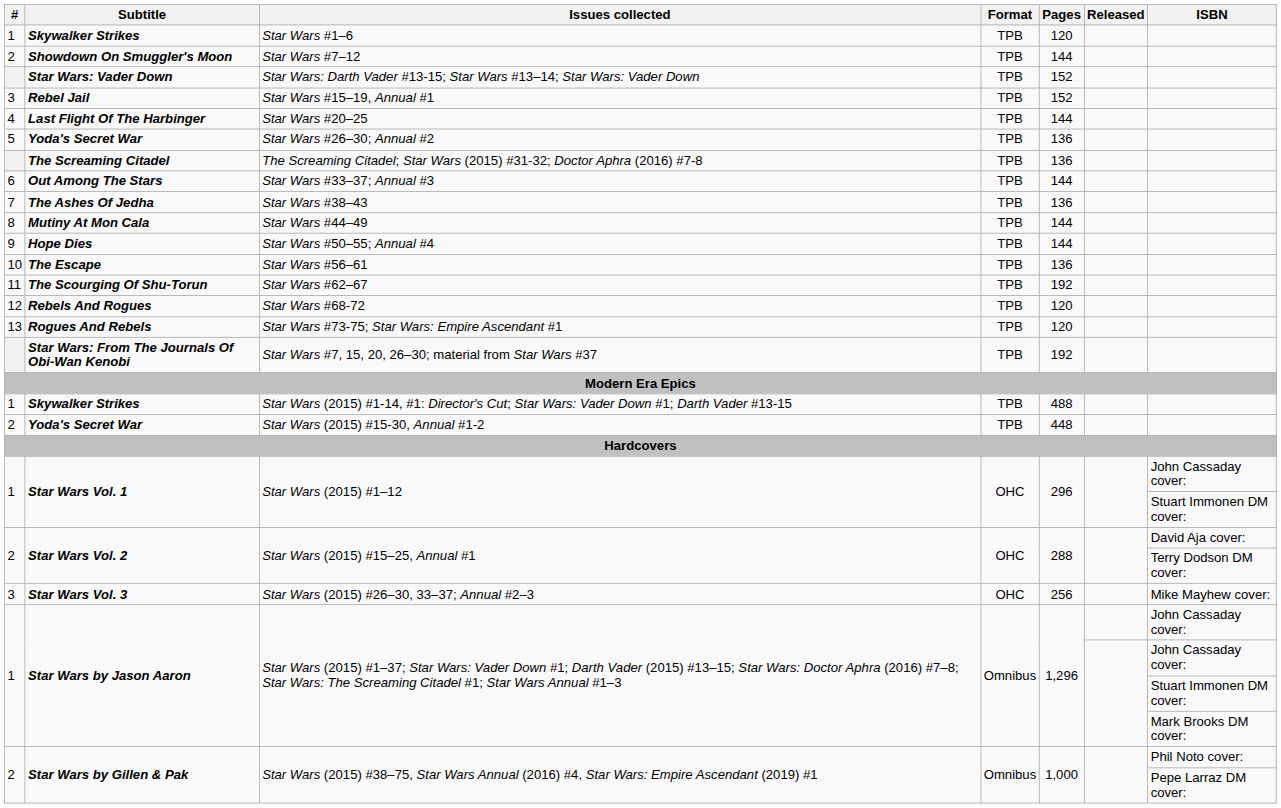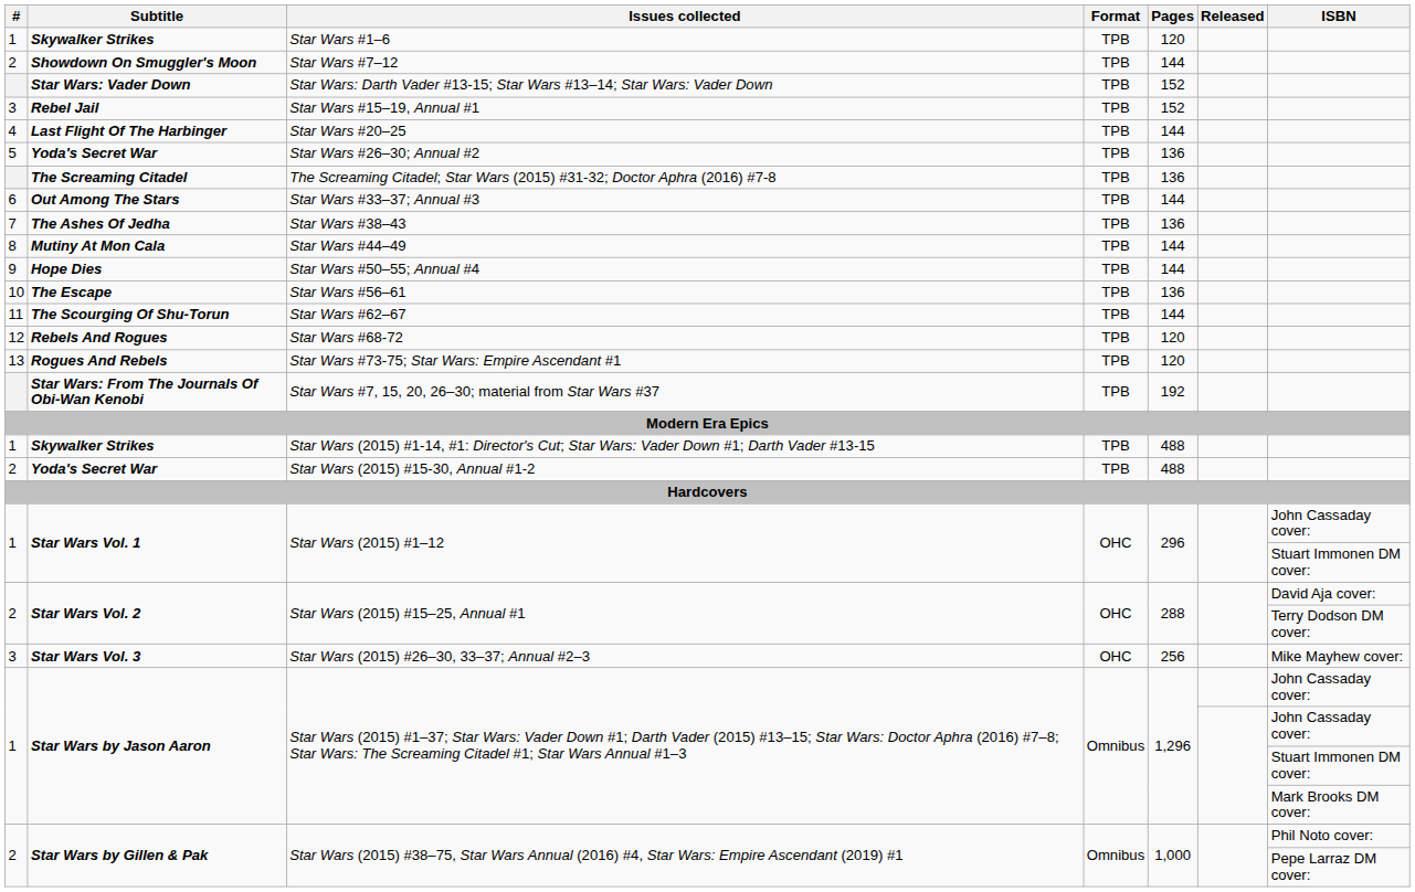 <table class="wikitable sortable" width=98%>
 <tr>
 <th class="unsortable">#</th>
 <th class="unsortable">Subtitle</th>
 <th class="unsortable">Issues collected</th>
 <th>Format</th>
 <th class="unsortable">Pages</th>
 <th>Released</th>
 <th class="unsortable">ISBN</th>
 </tr>
 <tr>
 <td>1</td>
 <td><strong><em>Skywalker Strikes</em></strong></td>
 <td><em>Star Wars</em> #1–6</td>
 <td style="text-align: center;">TPB</td>
 <td style="text-align: center;">120</td>
 <td></td>
 <td></td>
 </tr>
 <tr>
 <td>2</td>
 <td><strong><em>Showdown On Smuggler's Moon</em></strong></td>
 <td><em>Star Wars</em> #7–12</td>
 <td style="text-align: center;">TPB</td>
 <td style="text-align: center;">144</td>
 <td></td>
 <td></td>
 </tr>
 <tr>
 <th style="background-color: light grey;"></th>
 <td><strong><em>Star Wars: Vader Down</em></strong></td>
 <td><em>Star Wars: Darth Vader</em> #13-15; <em>Star Wars</em> #13–14; <em>Star Wars: Vader Down</em></td>
 <td style="text-align: center;">TPB</td>
 <td style="text-align: center;">152</td>
 <td></td>
 <td></td>
 </tr>
 <tr>
 <td>3</td>
 <td><strong><em>Rebel Jail</em></strong></td>
 <td><em>Star Wars</em> #15–19, <em>Annual</em> #1</td>
 <td style="text-align: center;">TPB</td>
 <td style="text-align: center;">152</td>
 <td></td>
 <td></td>
 </tr>
 <tr>
 <td>4</td>
 <td><strong><em>Last Flight Of The Harbinger</em></strong></td>
 <td><em>Star Wars</em> #20–25</td>
 <td style="text-align: center;">TPB</td>
 <td style="text-align: center;">144</td>
 <td></td>
 <td></td>
 </tr>
 <tr>
 <td>5</td>
 <td><strong><em>Yoda's Secret War</em></strong></td>
 <td><em>Star Wars</em> #26–30; <em>Annual</em> #2</td>
 <td style="text-align: center;">TPB</td>
 <td style="text-align: center;">136</td>
 <td></td>
 <td></td>
 </tr>
 <tr>
 <th style="background-color: light grey;"></th>
 <td><strong><em>The Screaming Citadel</em></strong></td>
 <td><em>The Screaming Citadel</em>; <em>Star Wars</em> (2015) #31-32; <em>Doctor Aphra</em> (2016) #7-8</td>
 <td style="text-align: center;">TPB</td>
 <td style="text-align: center;">136</td>
 <td></td>
 <td></td>
 </tr>
 <tr>
 <td>6</td>
 <td><strong><em>Out Among The Stars</em></strong></td>
 <td><em>Star Wars</em> #33–37; <em>Annual</em> #3</td>
 <td style="text-align: center;">TPB</td>
 <td style="text-align: center;">144</td>
 <td></td>
 <td></td>
 </tr>
 <tr>
 <td>7</td>
 <td><strong><em>The Ashes Of Jedha</em></strong></td>
 <td><em>Star Wars</em> #38–43</td>
 <td style="text-align: center;">TPB</td>
 <td style="text-align: center;">136</td>
 <td></td>
 <td></td>
 </tr>
 <tr>
 <td>8</td>
 <td><strong><em>Mutiny At Mon Cala</em></strong></td>
 <td><em>Star Wars</em> #44–49</td>
 <td style="text-align: center;">TPB</td>
 <td style="text-align: center;">144</td>
 <td></td>
 <td></td>
 </tr>
 <tr>
 <td>9</td>
 <td><strong><em>Hope Dies</em></strong></td>
 <td><em>Star Wars</em> #50–55; <em>Annual</em> #4</td>
 <td style="text-align: center;">TPB</td>
 <td style="text-align: center;">144</td>
 <td></td>
 <td></td>
 </tr>
 <tr>
 <td>10</td>
 <td><strong><em>The Escape</em></strong></td>
 <td><em>Star Wars</em> #56–61</td>
 <td style="text-align: center;">TPB</td>
 <td style="text-align: center;">136</td>
 <td></td>
 <td></td>
 </tr>
 <tr>
 <td>11</td>
 <td><strong><em>The Scourging Of Shu-Torun</em></strong></td>
 <td><em>Star Wars</em> #62–67</td>
 <td style="text-align: center;">TPB</td>
-<td style="text-align: center;">192</td>
+<td style="text-align: center;">144</td>
 <td></td>
 <td></td>
 </tr>
 <tr>
 <td>12</td>
 <td><strong><em>Rebels And Rogues</em></strong></td>
 <td><em>Star Wars</em> #68-72</td>
 <td style="text-align: center;">TPB</td>
 <td style="text-align: center;">120</td>
 <td></td>
 <td></td>
 </tr>
 <tr>
 <td>13</td>
 <td><strong><em>Rogues And Rebels</em></strong></td>
 <td><em>Star Wars</em> #73-75; <em>Star Wars: Empire Ascendant</em> #1</td>
 <td style="text-align: center;">TPB</td>
 <td style="text-align: center;">120</td>
 <td></td>
 <td></td>
 </tr>
 <tr>
 <th style="background-color: light grey;"></th>
 <td><strong><em>Star Wars: From The Journals Of Obi-Wan Kenobi</em></strong></td>
 <td><em>Star Wars</em> #7, 15, 20, 26–30; material from <em>Star Wars</em> #37</td>
 <td style="text-align: center;">TPB</td>
 <td style="text-align: center;">192</td>
 <td></td>
 <td></td>
 </tr>
 <tr>
 <th colspan=7 style="background-color: silver;">Modern Era Epics</th>
 </tr>
 <tr>
 <td>1</td>
 <td><strong><em>Skywalker Strikes</em></strong></td>
 <td><em>Star Wars</em> (2015) #1-14, #1: <em>Director's Cut</em>; <em>Star Wars: Vader Down</em> #1; <em>Darth Vader</em> #13-15</td>
 <td style="text-align: center;">TPB</td>
 <td style="text-align: center;">488</td>
 <td></td>
 <td></td>
 </tr>
 <tr>
 <td>2</td>
 <td><strong><em>Yoda's Secret War</em></strong></td>
 <td><em>Star Wars</em> (2015) #15-30, <em>Annual</em> #1-2</td>
 <td style="text-align: center;">TPB</td>
-<td style="text-align: center;">448</td>
+<td style="text-align: center;">488</td>
 <td></td>
 <td></td>
 </tr>
 <tr>
 <th colspan=7 style="background-color: silver;">Hardcovers</th>
 </tr>
 <tr>
 <td rowspan=2>1</td>
 <td rowspan=2><strong><em>Star Wars Vol. 1</em></strong></td>
 <td rowspan=2><em>Star Wars</em> (2015) #1–12</td>
 <td rowspan=2 style="text-align: center;">OHC</td>
 <td rowspan=2 style="text-align: center;">296</td>
 <td rowspan=2></td>
 <td>John Cassaday cover: </td>
 </tr>
 <tr>
 <td>Stuart Immonen DM cover: </td>
 </tr>
 <tr>
 <td rowspan=2>2</td>
 <td rowspan=2><strong><em>Star Wars Vol. 2</em></strong></td>
 <td rowspan=2><em>Star Wars</em> (2015) #15–25, <em>Annual</em> #1</td>
 <td rowspan=2 style="text-align: center;">OHC</td>
 <td rowspan=2 style="text-align: center;">288</td>
 <td rowspan=2></td>
 <td>David Aja cover: </td>
 </tr>
 <tr>
 <td>Terry Dodson DM cover: </td>
 </tr>
 <tr>
 <td>3</td>
 <td><strong><em>Star Wars Vol. 3</em></strong></td>
 <td><em>Star Wars</em> (2015) #26–30, 33–37; <em>Annual</em> #2–3</td>
 <td style="text-align: center;">OHC</td>
 <td style="text-align: center;">256</td>
 <td></td>
 <td>Mike Mayhew cover: </td>
 </tr>
 <tr>
 <td rowspan=4>1</td>
 <td rowspan=4><strong><em>Star Wars by Jason Aaron</em></strong></td>
 <td rowspan=4><em>Star Wars</em> (2015) #1–37; <em>Star Wars: Vader Down</em> #1; <em>Darth Vader</em> (2015) #13–15; <em>Star Wars: Doctor Aphra</em> (2016) #7–8; <em>Star Wars: The Screaming Citadel</em> #1; <em>Star Wars Annual</em> #1–3</td>
 <td style="text-align: center;" rowspan=4>Omnibus</td>
 <td rowspan=4 style="text-align: center;">1,296</td>
 <td></td>
 <td>John Cassaday cover: </td>
 </tr>
 <tr>
 <td rowspan=3></td>
 <td>John Cassaday cover: </td>
 </tr>
 <tr>
 <td>Stuart Immonen DM cover: </td>
 </tr>
 <tr>
 <td>Mark Brooks DM cover: </td>
 </tr>
 <tr>
 <td rowspan=2>2</td>
 <td rowspan=2><strong><em>Star Wars by Gillen & Pak</em></strong></td>
 <td rowspan=2><em>Star Wars</em> (2015) #38–75, <em>Star Wars Annual</em> (2016) #4, <em>Star Wars: Empire Ascendant</em> (2019) #1</td>
 <td style="text-align: center;" rowspan=2>Omnibus</td>
 <td style="text-align: center;" rowspan=2>1,000</td>
 <td rowspan=2></td>
 <td>Phil Noto cover: </td>
 </tr>
 <tr>
 <td>Pepe Larraz DM cover: </td>
 </tr>
 </table>
